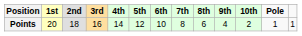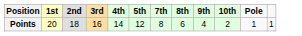 <table class="wikitable" style="font-size:85%; text-align:center">
 <tr>
 <th>Position</th>
 <td style="background:#ffffbf;"> <strong>1st</strong> </td>
 <td style="background:#dfdfdf;"> <strong>2nd</strong> </td>
 <td style="background:#ffdf9f;"> <strong>3rd</strong> </td>
 <td style="background:#dfffdf;"> <strong>4th</strong> </td>
 <td style="background:#dfffdf;"> <strong>5th</strong> </td>
-<td style="background:#dfffdf;"> <strong>6th</strong> </td>
 <td style="background:#dfffdf;"> <strong>7th</strong> </td>
 <td style="background:#dfffdf;"> <strong>8th</strong> </td>
 <td style="background:#dfffdf;"> <strong>9th</strong> </td>
 <td style="background:#dfffdf;"> <strong>10th</strong> </td>
 <td> <strong>Pole</strong> </td>
 <td>  </td>
 </tr>
 <tr>
 <th>Points</th>
 <td style="background:#ffffbf;">20</td>
 <td style="background:#dfdfdf;">18</td>
 <td style="background:#ffdf9f;">16</td>
 <td style="background:#dfffdf;">14</td>
 <td style="background:#dfffdf;">12</td>
-<td style="background:#dfffdf;">10</td>
 <td style="background:#dfffdf;">8</td>
 <td style="background:#dfffdf;">6</td>
 <td style="background:#dfffdf;">4</td>
 <td style="background:#dfffdf;">2</td>
 <td>1</td>
 <td>1</td>
 </tr>
 </table>
